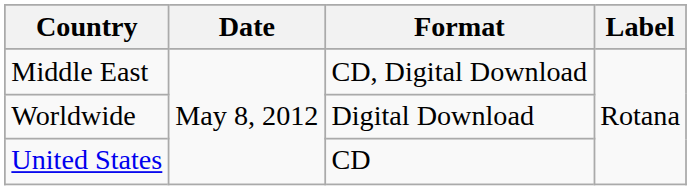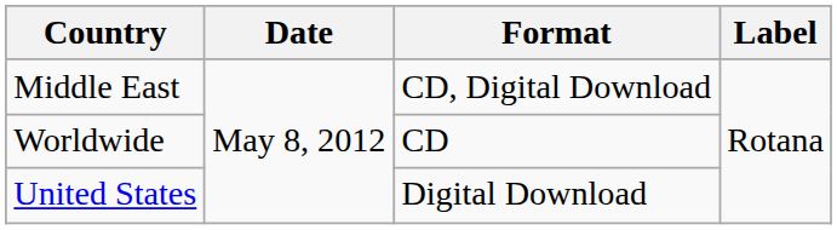 <table class="wikitable">
 <tr>
 <th>Country</th>
 <th>Date</th>
 <th>Format</th>
 <th>Label</th>
 </tr>
 <tr>
 <td>Middle East </td>
 <td rowspan="3">May 8, 2012</td>
 <td>CD, Digital Download</td>
 <td rowspan="5">Rotana</td>
 </tr>
 <tr>
 <td>Worldwide</td>
-<td>Digital Download</td>
+<td>CD</td>
 </tr>
 <tr>
 <td><a href='#'>United States</a></td>
-<td>CD</td>
+<td>Digital Download</td>
 </tr>
 </table>
